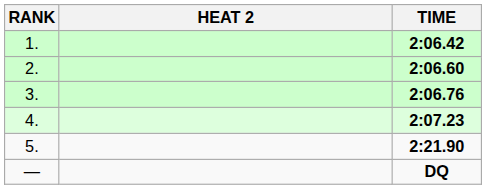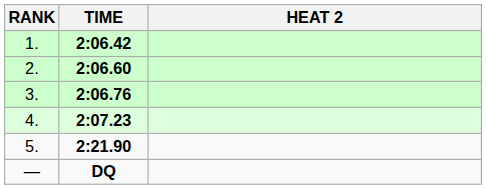 <table class="wikitable" style="border-collapse: collapse; font-size: 90%;">
 <tr>
 <th>RANK</th>
+<th style="width: 5em">TIME</th>
 <th style="width: 20em">HEAT 2</th>
-<th style="width: 5em">TIME</th>
 </tr>
 <tr style="background:#ccffcc;">
 <td align="center">1.</td>
+<td align="center"><strong>2:06.42</strong></td>
 <td></td>
-<td align="center"><strong>2:06.42</strong></td>
 </tr>
 <tr style="background:#ccffcc;">
 <td align="center">2.</td>
+<td align="center"><strong>2:06.60</strong></td>
 <td></td>
-<td align="center"><strong>2:06.60</strong></td>
 </tr>
 <tr style="background:#ccffcc;">
 <td align="center">3.</td>
+<td align="center"><strong>2:06.76</strong></td>
 <td></td>
-<td align="center"><strong>2:06.76</strong></td>
 </tr>
 <tr style="background:#ddffdd;">
 <td align="center">4.</td>
+<td align="center"><strong>2:07.23</strong></td>
 <td></td>
-<td align="center"><strong>2:07.23</strong></td>
 </tr>
 <tr>
 <td align="center">5.</td>
+<td align="center"><strong>2:21.90</strong></td>
 <td></td>
-<td align="center"><strong>2:21.90</strong></td>
 </tr>
 <tr>
 <td align="center">—</td>
+<td align="center"><strong>DQ</strong></td>
 <td></td>
-<td align="center"><strong>DQ</strong></td>
 </tr>
 </table>
